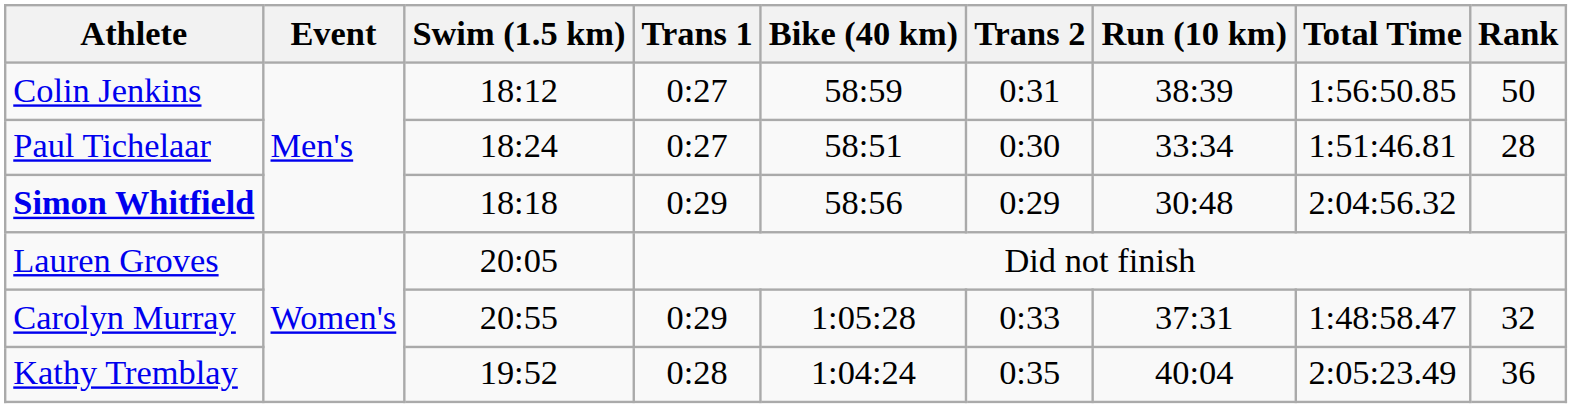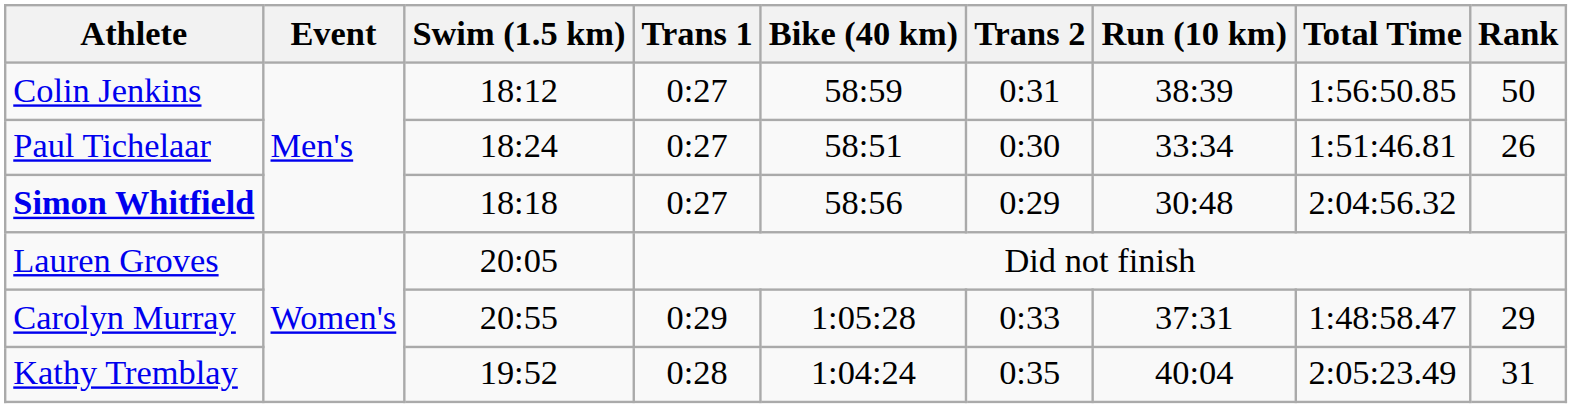 <table class="wikitable" style="font-size:90%">
 <tr>
 <th>Athlete</th>
 <th>Event</th>
 <th>Swim (1.5 km)</th>
 <th>Trans 1</th>
 <th>Bike (40 km)</th>
 <th>Trans 2</th>
 <th>Run (10 km)</th>
 <th>Total Time</th>
 <th>Rank</th>
 </tr>
 <tr align=center>
 <td align=left><a href='#'>Colin Jenkins</a></td>
 <td align=left rowspan=3><a href='#'>Men's</a></td>
 <td>18:12</td>
 <td>0:27</td>
 <td>58:59</td>
 <td>0:31</td>
 <td>38:39</td>
 <td>1:56:50.85</td>
 <td>50</td>
 </tr>
 <tr align=center>
 <td align=left><a href='#'>Paul Tichelaar</a></td>
 <td>18:24</td>
 <td>0:27</td>
 <td>58:51</td>
 <td>0:30</td>
 <td>33:34</td>
 <td>1:51:46.81</td>
-<td>28</td>
+<td>26</td>
 </tr>
 <tr align=center>
 <td><strong><a href='#'>Simon Whitfield</a></strong></td>
 <td>18:18</td>
-<td>0:29</td>
+<td>0:27</td>
 <td>58:56</td>
 <td>0:29</td>
 <td>30:48</td>
 <td>2:04:56.32</td>
 <td></td>
 </tr>
 <tr align=center>
 <td align=left><a href='#'>Lauren Groves</a></td>
 <td align=left rowspan=3><a href='#'>Women's</a></td>
 <td align=center>20:05</td>
 <td colspan=6 align=center>Did not finish</td>
 </tr>
 <tr align=center>
 <td align=left><a href='#'>Carolyn Murray</a></td>
 <td>20:55</td>
 <td>0:29</td>
 <td>1:05:28</td>
 <td>0:33</td>
 <td>37:31</td>
 <td>1:48:58.47</td>
-<td>32</td>
+<td>29</td>
 </tr>
 <tr align=center>
 <td align=left><a href='#'>Kathy Tremblay</a></td>
 <td>19:52</td>
 <td>0:28</td>
 <td>1:04:24</td>
 <td>0:35</td>
 <td>40:04</td>
 <td>2:05:23.49</td>
-<td>36</td>
+<td>31</td>
 </tr>
 </table>
